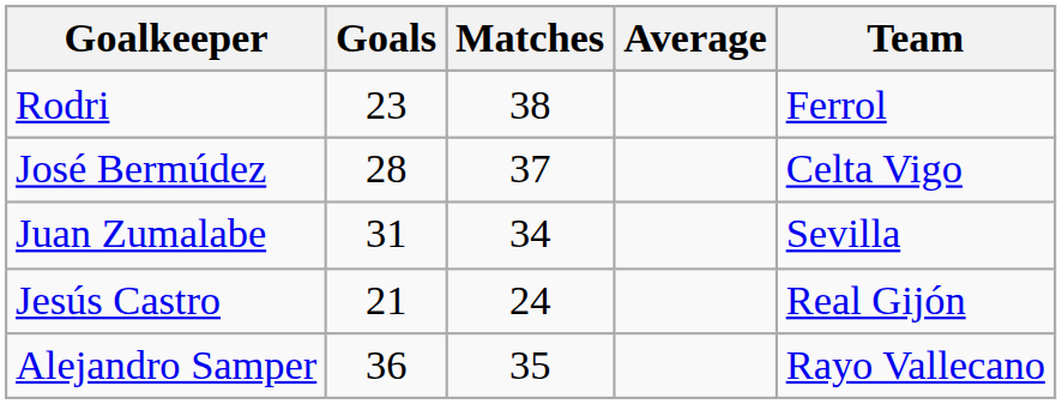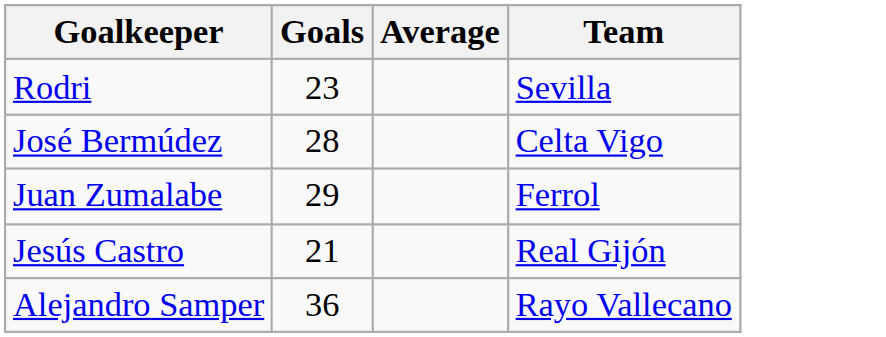 <table class="wikitable sortable" class="wikitable">
 <tr style="background:#ccc; text-align:center;">
 <th>Goalkeeper</th>
 <th>Goals</th>
-<th>Matches</th>
 <th>Average</th>
 <th>Team</th>
 </tr>
 <tr>
 <td> <a href='#'>Rodri</a></td>
 <td style="text-align:center;">23</td>
-<td style="text-align:center;">38</td>
 <td style="text-align:center;"></td>
-<td><a href='#'>Ferrol</a></td>
+<td><a href='#'>Sevilla</a></td>
 </tr>
 <tr>
 <td> <a href='#'>José Bermúdez</a></td>
 <td style="text-align:center;">28</td>
-<td style="text-align:center;">37</td>
 <td style="text-align:center;"></td>
 <td><a href='#'>Celta Vigo</a></td>
 </tr>
 <tr>
 <td> <a href='#'>Juan Zumalabe</a></td>
-<td style="text-align:center;">31</td>
-<td style="text-align:center;">34</td>
+<td style="text-align:center;">29</td>
 <td style="text-align:center;"></td>
-<td><a href='#'>Sevilla</a></td>
+<td><a href='#'>Ferrol</a></td>
 </tr>
 <tr>
 <td> <a href='#'>Jesús Castro</a></td>
 <td style="text-align:center;">21</td>
-<td style="text-align:center;">24</td>
 <td style="text-align:center;"></td>
 <td><a href='#'>Real Gijón</a></td>
 </tr>
 <tr>
 <td> <a href='#'>Alejandro Samper</a></td>
 <td style="text-align:center;">36</td>
-<td style="text-align:center;">35</td>
 <td style="text-align:center;"></td>
 <td><a href='#'>Rayo Vallecano</a></td>
 </tr>
 </table>
